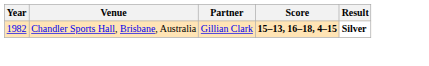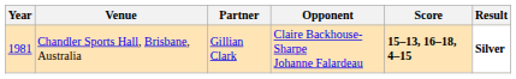 <table class="sortable wikitable" style="font-size: 90%;">
 <tr>
 <th>Year</th>
 <th>Venue</th>
 <th>Partner</th>
+<th>Opponent</th>
 <th>Score</th>
 <th>Result</th>
 </tr>
 <tr style="background:#FFE4B5">
-<td align="center"><a href='#'>1982</a></td>
+<td align="center"><a href='#'>1981</a></td>
 <td align="left"><a href='#'>Chandler Sports Hall</a>, <a href='#'>Brisbane</a>, Australia</td>
 <td align="left"> <a href='#'>Gillian Clark</a></td>
+<td align="left"> <a href='#'>Claire Backhouse-Sharpe</a><br> <a href='#'>Johanne Falardeau</a></td>
 <td align="left"><strong>15–13, 16–18, 4–15</strong></td>
 <td style="text-align:left; background:white"> <strong>Silver</strong></td>
 </tr>
 </table>
